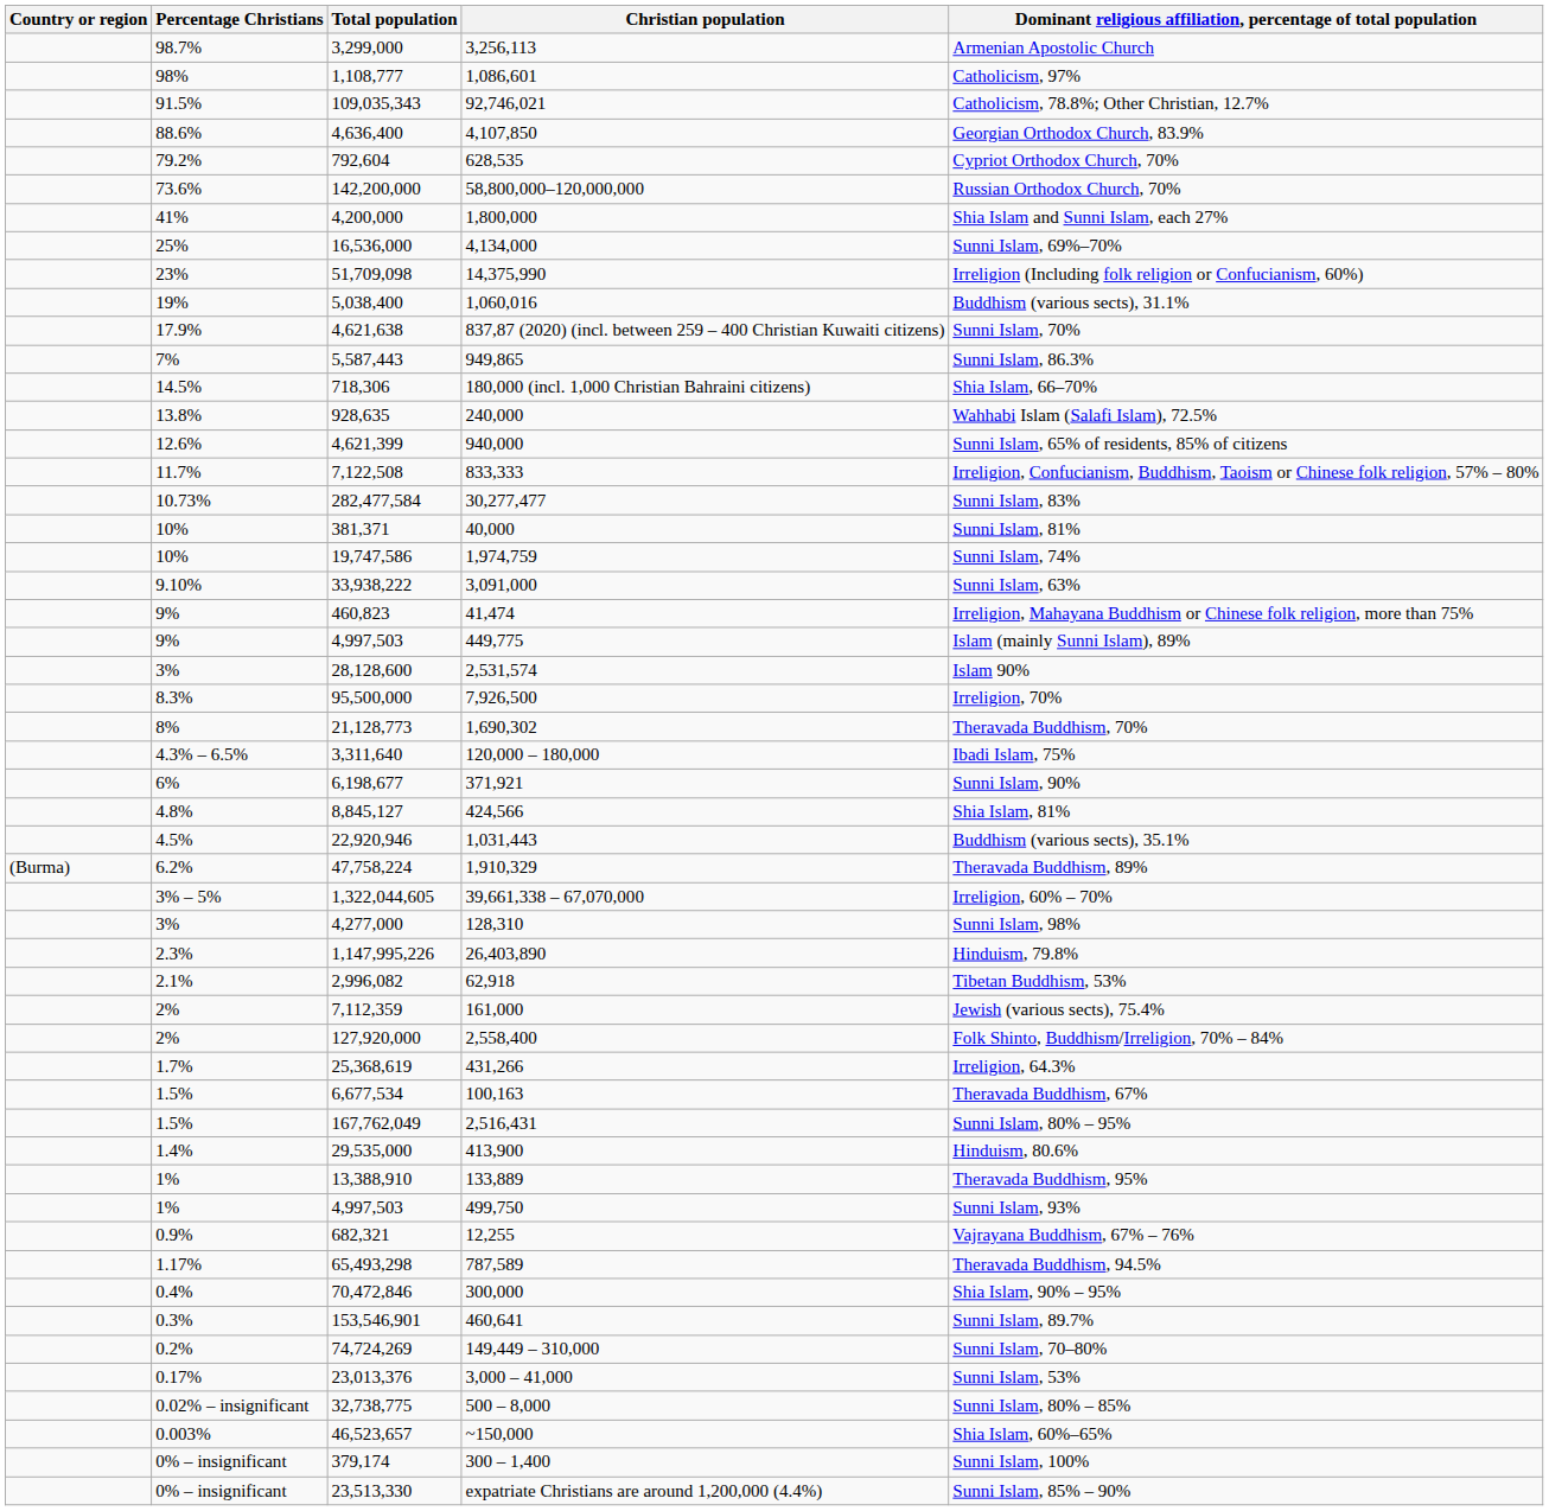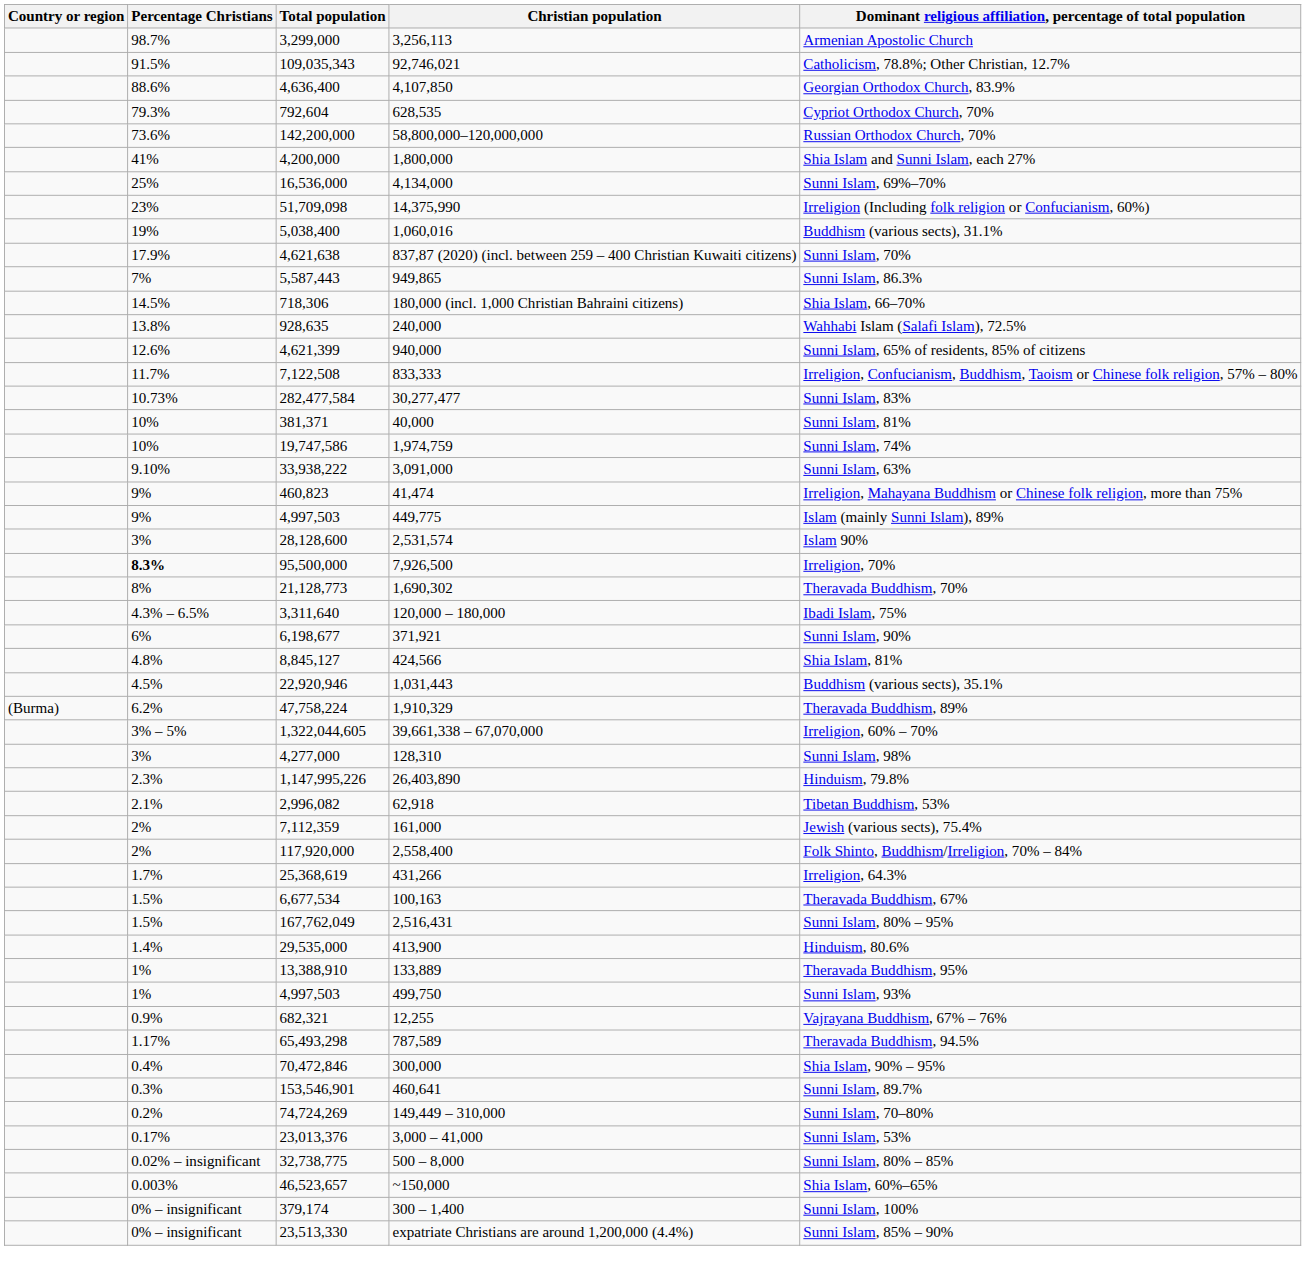 <table class="wikitable sortable">
 <tr>
 <th>Country or region</th>
 <th ! data-sort-type="number">Percentage Christians</th>
 <th ! data-sort-type="number">Total population</th>
 <th ! data-sort-type="number">Christian population</th>
 <th>Dominant <a href='#'>religious affiliation</a>, percentage of total population</th>
 </tr>
 <tr>
 <td></td>
 <td>98.7%</td>
 <td>3,299,000</td>
 <td>3,256,113</td>
 <td><a href='#'>Armenian Apostolic Church</a></td>
 </tr>
 <tr>
 <td></td>
-<td>98%</td>
-<td>1,108,777</td>
-<td>1,086,601</td>
-<td><a href='#'>Catholicism</a>, 97%</td>
-</tr>
-<tr>
-<td></td>
 <td>91.5%</td>
 <td>109,035,343</td>
 <td>92,746,021</td>
 <td><a href='#'>Catholicism</a>, 78.8%; Other Christian, 12.7%</td>
 </tr>
 <tr>
 <td></td>
 <td>88.6%</td>
 <td>4,636,400</td>
 <td>4,107,850</td>
 <td><a href='#'>Georgian Orthodox Church</a>, 83.9%</td>
 </tr>
 <tr>
 <td></td>
-<td>79.2%</td>
+<td>79.3%</td>
 <td>792,604</td>
 <td>628,535</td>
 <td><a href='#'>Cypriot Orthodox Church</a>, 70%</td>
 </tr>
 <tr>
 <td></td>
 <td>73.6%</td>
 <td>142,200,000</td>
 <td>58,800,000–120,000,000</td>
 <td><a href='#'>Russian Orthodox Church</a>, 70%</td>
 </tr>
 <tr>
 <td></td>
 <td>41%</td>
 <td>4,200,000</td>
 <td>1,800,000</td>
 <td><a href='#'>Shia Islam</a> and <a href='#'>Sunni Islam</a>, each 27%</td>
 </tr>
 <tr>
 <td></td>
 <td>25%</td>
 <td>16,536,000</td>
 <td>4,134,000</td>
 <td><a href='#'>Sunni Islam</a>, 69%–70%</td>
 </tr>
 <tr>
 <td></td>
 <td>23%</td>
 <td>51,709,098</td>
 <td>14,375,990</td>
 <td><a href='#'>Irreligion</a> (Including <a href='#'>folk religion</a> or <a href='#'>Confucianism</a>, 60%)</td>
 </tr>
 <tr>
 <td></td>
 <td>19%</td>
 <td>5,038,400</td>
 <td>1,060,016</td>
 <td><a href='#'>Buddhism</a> (various sects), 31.1%</td>
 </tr>
 <tr>
 <td></td>
 <td>17.9%</td>
 <td>4,621,638</td>
 <td>837,87 (2020) (incl. between 259 – 400 Christian Kuwaiti citizens)</td>
 <td><a href='#'>Sunni Islam</a>, 70%</td>
 </tr>
 <tr>
 <td></td>
 <td>7%</td>
 <td>5,587,443</td>
 <td>949,865</td>
 <td><a href='#'>Sunni Islam</a>, 86.3%</td>
 </tr>
 <tr>
 <td></td>
 <td>14.5%</td>
 <td>718,306</td>
 <td>180,000 (incl. 1,000 Christian Bahraini citizens)</td>
 <td><a href='#'>Shia Islam</a>, 66–70%</td>
 </tr>
 <tr>
 <td></td>
 <td>13.8%</td>
 <td>928,635</td>
 <td>240,000</td>
 <td><a href='#'>Wahhabi</a> Islam (<a href='#'>Salafi Islam</a>), 72.5%</td>
 </tr>
 <tr>
 <td></td>
 <td>12.6%</td>
 <td>4,621,399</td>
 <td>940,000</td>
 <td><a href='#'>Sunni Islam</a>, 65% of residents, 85% of citizens</td>
 </tr>
 <tr>
 <td><em></em></td>
 <td>11.7%</td>
 <td>7,122,508</td>
 <td>833,333</td>
 <td><a href='#'>Irreligion</a>, <a href='#'>Confucianism</a>, <a href='#'>Buddhism</a>, <a href='#'>Taoism</a> or <a href='#'>Chinese folk religion</a>, 57% – 80%</td>
 </tr>
 <tr>
 <td></td>
 <td>10.73%</td>
 <td>282,477,584</td>
 <td>30,277,477</td>
 <td><a href='#'>Sunni Islam</a>, 83%</td>
 </tr>
 <tr>
 <td></td>
 <td>10%</td>
 <td>381,371</td>
 <td>40,000</td>
 <td><a href='#'>Sunni Islam</a>, 81%</td>
 </tr>
 <tr>
 <td></td>
 <td>10%</td>
 <td>19,747,586</td>
 <td>1,974,759</td>
 <td><a href='#'>Sunni Islam</a>, 74%</td>
 </tr>
 <tr>
 <td></td>
 <td>9.10%</td>
 <td>33,938,222</td>
 <td>3,091,000</td>
 <td><a href='#'>Sunni Islam</a>, 63%</td>
 </tr>
 <tr>
 <td><em></em></td>
 <td>9%</td>
 <td>460,823</td>
 <td>41,474</td>
 <td><a href='#'>Irreligion</a>, <a href='#'>Mahayana Buddhism</a> or <a href='#'>Chinese folk religion</a>, more than 75%</td>
 </tr>
 <tr>
 <td></td>
 <td>9%</td>
 <td>4,997,503</td>
 <td>449,775</td>
 <td><a href='#'>Islam</a> (mainly <a href='#'>Sunni Islam</a>), 89%</td>
 </tr>
 <tr>
 <td></td>
 <td>3%</td>
 <td>28,128,600</td>
 <td>2,531,574</td>
 <td><a href='#'>Islam</a> 90%</td>
 </tr>
 <tr>
 <td></td>
-<td>8.3%</td>
+<td><strong>8.3%</strong></td>
 <td>95,500,000</td>
 <td>7,926,500</td>
 <td><a href='#'>Irreligion</a>, 70%</td>
 </tr>
 <tr>
 <td></td>
 <td>8%</td>
 <td>21,128,773</td>
 <td>1,690,302</td>
 <td><a href='#'>Theravada Buddhism</a>, 70%</td>
 </tr>
 <tr>
 <td></td>
 <td>4.3% – 6.5%</td>
 <td>3,311,640</td>
 <td>120,000 – 180,000</td>
 <td><a href='#'>Ibadi Islam</a>, 75%</td>
 </tr>
 <tr>
 <td></td>
 <td>6%</td>
 <td>6,198,677</td>
 <td>371,921</td>
 <td><a href='#'>Sunni Islam</a>, 90%</td>
 </tr>
 <tr>
 <td></td>
 <td>4.8%</td>
 <td>8,845,127</td>
 <td>424,566</td>
 <td><a href='#'>Shia Islam</a>, 81%</td>
 </tr>
 <tr>
 <td></td>
 <td>4.5%</td>
 <td>22,920,946</td>
 <td>1,031,443</td>
 <td><a href='#'>Buddhism</a> (various sects), 35.1%</td>
 </tr>
 <tr>
 <td> (Burma)</td>
 <td>6.2%</td>
 <td>47,758,224</td>
 <td>1,910,329</td>
 <td><a href='#'>Theravada Buddhism</a>, 89%</td>
 </tr>
 <tr>
 <td></td>
 <td>3% – 5%</td>
 <td>1,322,044,605</td>
 <td>39,661,338 – 67,070,000</td>
 <td><a href='#'>Irreligion</a>, 60% – 70%</td>
 </tr>
 <tr>
 <td></td>
 <td>3% </td>
 <td>4,277,000</td>
 <td>128,310</td>
 <td><a href='#'>Sunni Islam</a>, 98% </td>
 </tr>
 <tr>
 <td></td>
 <td>2.3%</td>
 <td>1,147,995,226</td>
 <td>26,403,890</td>
 <td><a href='#'>Hinduism</a>, 79.8%</td>
 </tr>
 <tr>
 <td></td>
 <td>2.1%</td>
 <td>2,996,082</td>
 <td>62,918</td>
 <td><a href='#'>Tibetan Buddhism</a>, 53%</td>
 </tr>
 <tr>
 <td></td>
 <td>2%</td>
 <td>7,112,359</td>
 <td>161,000</td>
 <td><a href='#'>Jewish</a> (various sects), 75.4%</td>
 </tr>
 <tr>
 <td></td>
 <td>2%</td>
-<td>127,920,000</td>
+<td>117,920,000</td>
 <td>2,558,400</td>
 <td><a href='#'>Folk Shinto</a>, <a href='#'>Buddhism</a>/<a href='#'>Irreligion</a>, 70% – 84%</td>
 </tr>
 <tr>
 <td></td>
 <td>1.7%</td>
 <td>25,368,619</td>
 <td>431,266</td>
 <td><a href='#'>Irreligion</a>, 64.3%</td>
 </tr>
 <tr>
 <td></td>
 <td>1.5%</td>
 <td>6,677,534</td>
 <td>100,163</td>
 <td><a href='#'>Theravada Buddhism</a>, 67%</td>
 </tr>
 <tr>
 <td></td>
 <td>1.5%</td>
 <td>167,762,049</td>
 <td>2,516,431</td>
 <td><a href='#'>Sunni Islam</a>, 80% – 95%</td>
 </tr>
 <tr>
 <td></td>
 <td>1.4%</td>
 <td>29,535,000</td>
 <td>413,900</td>
 <td><a href='#'>Hinduism</a>, 80.6%</td>
 </tr>
 <tr>
 <td></td>
 <td>1%</td>
 <td>13,388,910</td>
 <td>133,889</td>
 <td><a href='#'>Theravada Buddhism</a>, 95%</td>
 </tr>
 <tr>
 <td></td>
 <td>1% </td>
 <td>4,997,503</td>
 <td>499,750</td>
 <td><a href='#'>Sunni Islam</a>, 93%</td>
 </tr>
 <tr>
 <td></td>
 <td>0.9%</td>
 <td>682,321</td>
 <td>12,255</td>
 <td><a href='#'>Vajrayana Buddhism</a>, 67% – 76%</td>
 </tr>
 <tr>
 <td></td>
 <td>1.17%</td>
 <td>65,493,298</td>
 <td>787,589</td>
 <td><a href='#'>Theravada Buddhism</a>, 94.5%</td>
 </tr>
 <tr>
 <td></td>
 <td>0.4%</td>
 <td>70,472,846</td>
 <td>300,000</td>
 <td><a href='#'>Shia Islam</a>, 90% – 95%</td>
 </tr>
 <tr>
 <td></td>
 <td>0.3%</td>
 <td>153,546,901</td>
 <td>460,641</td>
 <td><a href='#'>Sunni Islam</a>, 89.7%</td>
 </tr>
 <tr>
 <td></td>
 <td>0.2%</td>
 <td>74,724,269</td>
 <td>149,449 – 310,000</td>
 <td><a href='#'>Sunni Islam</a>, 70–80%</td>
 </tr>
 <tr>
 <td></td>
 <td>0.17%</td>
 <td>23,013,376</td>
 <td>3,000 – 41,000</td>
 <td><a href='#'>Sunni Islam</a>, 53%</td>
 </tr>
 <tr>
 <td></td>
 <td>0.02% – insignificant</td>
 <td>32,738,775</td>
 <td>500 – 8,000</td>
 <td><a href='#'>Sunni Islam</a>, 80% – 85%</td>
 </tr>
 <tr>
 <td></td>
 <td>0.003%</td>
 <td>46,523,657</td>
 <td>~150,000</td>
 <td><a href='#'>Shia Islam</a>, 60%–65%</td>
 </tr>
 <tr>
 <td></td>
 <td>0% – insignificant</td>
 <td>379,174</td>
 <td>300 – 1,400</td>
 <td><a href='#'>Sunni Islam</a>, 100%</td>
 </tr>
 <tr>
 <td></td>
 <td>0% – insignificant</td>
 <td>23,513,330</td>
 <td>expatriate Christians are around 1,200,000 (4.4%)</td>
 <td><a href='#'>Sunni Islam</a>, 85% – 90%</td>
 </tr>
 </table>
